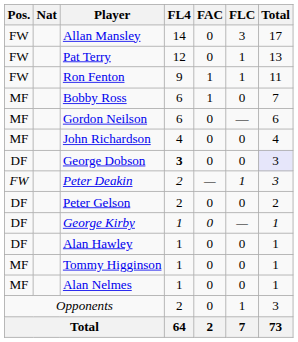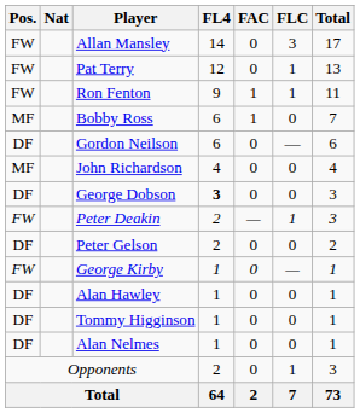 <table class="wikitable"  style="text-align:center; border:1px #aaa solid;">
 <tr>
 <th>Pos.</th>
 <th>Nat</th>
 <th>Player</th>
 <th>FL4</th>
 <th>FAC</th>
 <th>FLC</th>
 <th>Total</th>
 </tr>
 <tr>
 <td>FW</td>
 <td></td>
 <td style="text-align:left;"><a href='#'>Allan Mansley</a></td>
 <td>14</td>
 <td>0</td>
 <td>3</td>
 <td>17</td>
 </tr>
 <tr>
 <td>FW</td>
 <td></td>
 <td style="text-align:left;"><a href='#'>Pat Terry</a></td>
 <td>12</td>
 <td>0</td>
 <td>1</td>
 <td>13</td>
 </tr>
 <tr>
 <td>FW</td>
 <td></td>
 <td style="text-align:left;"><a href='#'>Ron Fenton</a></td>
 <td>9</td>
 <td>1</td>
 <td>1</td>
 <td>11</td>
 </tr>
 <tr>
 <td>MF</td>
 <td></td>
 <td style="text-align:left;"><a href='#'>Bobby Ross</a></td>
 <td>6</td>
 <td>1</td>
 <td>0</td>
 <td>7</td>
 </tr>
 <tr>
-<td>MF</td>
+<td>DF</td>
 <td></td>
 <td style="text-align:left;"><a href='#'>Gordon Neilson</a></td>
 <td>6</td>
 <td>0</td>
 <td>—</td>
 <td>6</td>
 </tr>
 <tr>
 <td>MF</td>
 <td></td>
 <td style="text-align:left;"><a href='#'>John Richardson</a></td>
 <td>4</td>
 <td>0</td>
 <td>0</td>
 <td>4</td>
 </tr>
 <tr>
 <td>DF</td>
 <td></td>
 <td style="text-align:left;"><a href='#'>George Dobson</a></td>
 <td><strong>3</strong></td>
 <td>0</td>
 <td>0</td>
-<td style="background: lavender;">3</td>
+<td>3</td>
 </tr>
 <tr>
 <td><em>FW</em></td>
 <td><em></em></td>
 <td style="text-align:left;"><a href='#'><em>Peter Deakin</em></a></td>
 <td><em>2</em></td>
 <td><em>—</em></td>
 <td><em>1</em></td>
 <td><em>3</em></td>
 </tr>
 <tr>
 <td>DF</td>
 <td></td>
 <td style="text-align:left;"><a href='#'>Peter Gelson</a></td>
 <td>2</td>
 <td>0</td>
 <td>0</td>
 <td>2</td>
 </tr>
 <tr>
-<td>DF</td>
+<td><em>FW</em></td>
 <td><em></em></td>
 <td style="text-align:left;"><a href='#'><em>George Kirby</em></a></td>
 <td><em>1</em></td>
 <td><em>0</em></td>
 <td><em>—</em></td>
 <td><em>1</em></td>
 </tr>
 <tr>
 <td>DF</td>
 <td></td>
 <td style="text-align:left;"><a href='#'>Alan Hawley</a></td>
 <td>1</td>
 <td>0</td>
 <td>0</td>
 <td>1</td>
 </tr>
 <tr>
-<td>MF</td>
+<td>DF</td>
 <td></td>
 <td style="text-align:left;"><a href='#'>Tommy Higginson</a></td>
 <td>1</td>
 <td>0</td>
 <td>0</td>
 <td>1</td>
 </tr>
 <tr>
-<td>MF</td>
+<td>DF</td>
 <td></td>
 <td style="text-align:left;"><a href='#'>Alan Nelmes</a></td>
 <td>1</td>
 <td>0</td>
 <td>0</td>
 <td>1</td>
 </tr>
 <tr>
 <td colspan="3"><em>Opponents</em></td>
 <td>2</td>
 <td>0</td>
 <td>1</td>
 <td>3</td>
 </tr>
 <tr>
 <th colspan="3">Total</th>
 <th>64</th>
 <th>2</th>
 <th>7</th>
 <th>73</th>
 </tr>
 </table>
